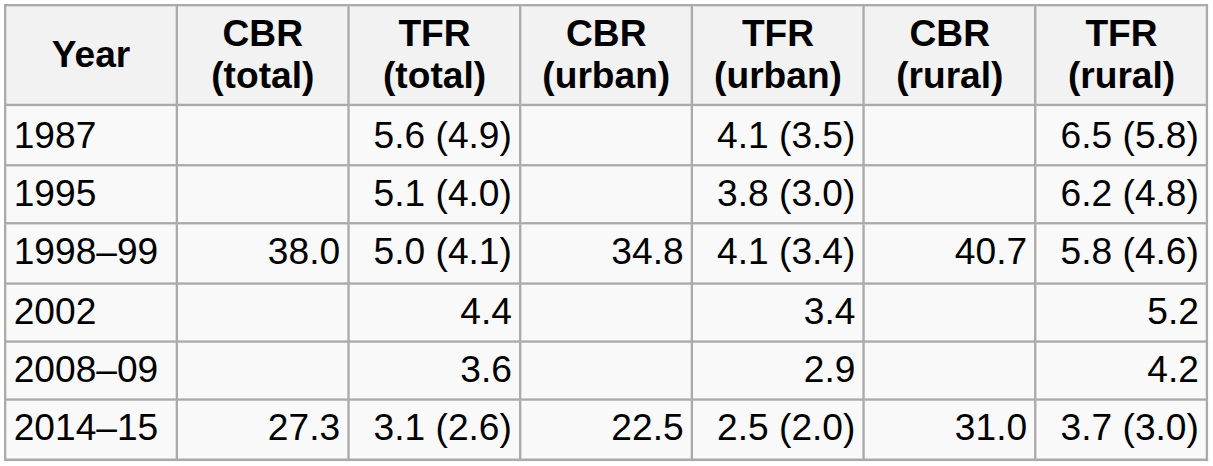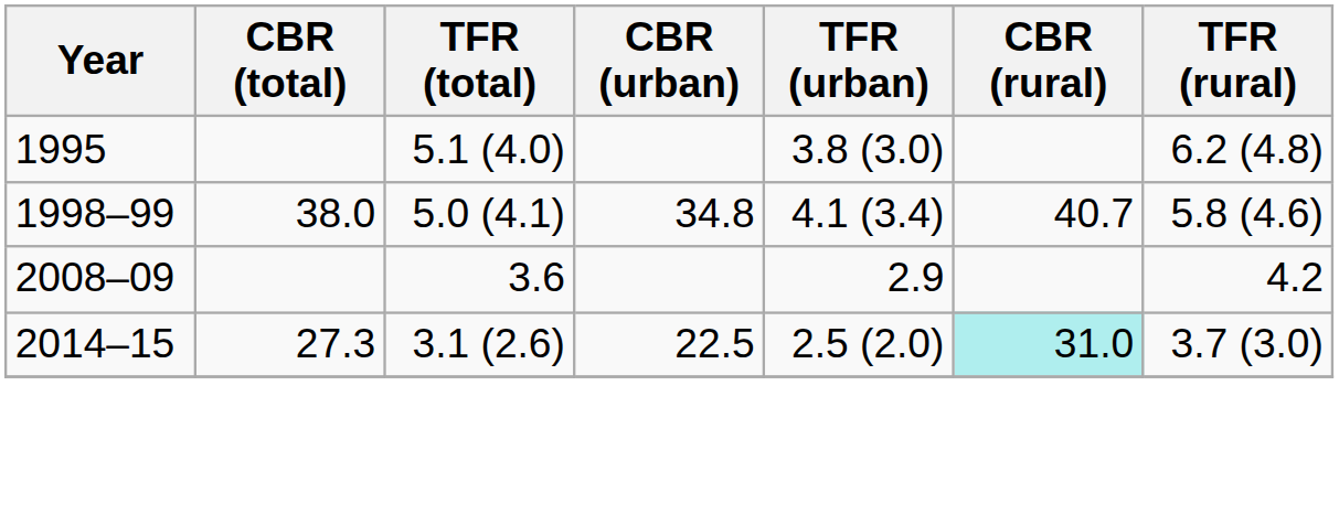 <table class="wikitable">
 <tr>
 <th style="width:50pt;">Year</th>
 <th style="width:50pt;">CBR (total)</th>
 <th style="width:50pt;">TFR (total)</th>
 <th style="width:50pt;">CBR (urban)</th>
 <th style="width:50pt;">TFR (urban)</th>
 <th style="width:50pt;">CBR (rural)</th>
 <th style="width:50pt;">TFR (rural)</th>
-</tr>
-<tr>
-<td>1987</td>
-<td style="text-align:right;"></td>
-<td style="text-align:right;">5.6 (4.9)</td>
-<td style="text-align:right;"></td>
-<td style="text-align:right;">4.1 (3.5)</td>
-<td style="text-align:right;"></td>
-<td style="text-align:right;">6.5 (5.8)</td>
 </tr>
 <tr>
 <td>1995</td>
 <td style="text-align:right;"></td>
 <td style="text-align:right;">5.1 (4.0)</td>
 <td style="text-align:right;"></td>
 <td style="text-align:right;">3.8 (3.0)</td>
 <td style="text-align:right;"></td>
 <td style="text-align:right;">6.2 (4.8)</td>
 </tr>
 <tr>
 <td>1998–99</td>
 <td style="text-align:right;">38.0</td>
 <td style="text-align:right;">5.0 (4.1)</td>
 <td style="text-align:right;">34.8</td>
 <td style="text-align:right;">4.1 (3.4)</td>
 <td style="text-align:right;">40.7</td>
 <td style="text-align:right;">5.8 (4.6)</td>
 </tr>
 <tr>
-<td>2002</td>
-<td style="text-align:right;"></td>
-<td style="text-align:right;">4.4</td>
-<td style="text-align:right;"></td>
-<td style="text-align:right;">3.4</td>
-<td style="text-align:right;"></td>
-<td style="text-align:right;">5.2</td>
-</tr>
-<tr>
 <td>2008–09</td>
 <td style="text-align:right;"></td>
 <td style="text-align:right;">3.6</td>
 <td style="text-align:right;"></td>
 <td style="text-align:right;">2.9</td>
 <td style="text-align:right;"></td>
 <td style="text-align:right;">4.2</td>
 </tr>
 <tr>
 <td>2014–15</td>
 <td style="text-align:right;">27.3</td>
 <td style="text-align:right;">3.1 (2.6)</td>
 <td style="text-align:right;">22.5</td>
 <td style="text-align:right;">2.5 (2.0)</td>
-<td style="text-align:right;">31.0</td>
+<td style="background: paleturquoise; text-align:right;">31.0</td>
 <td style="text-align:right;">3.7 (3.0)</td>
 </tr>
 <tr>
 </tr>
 </table>
